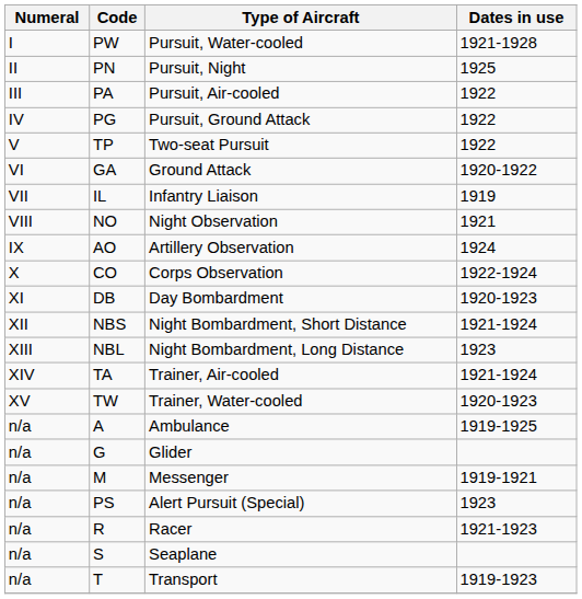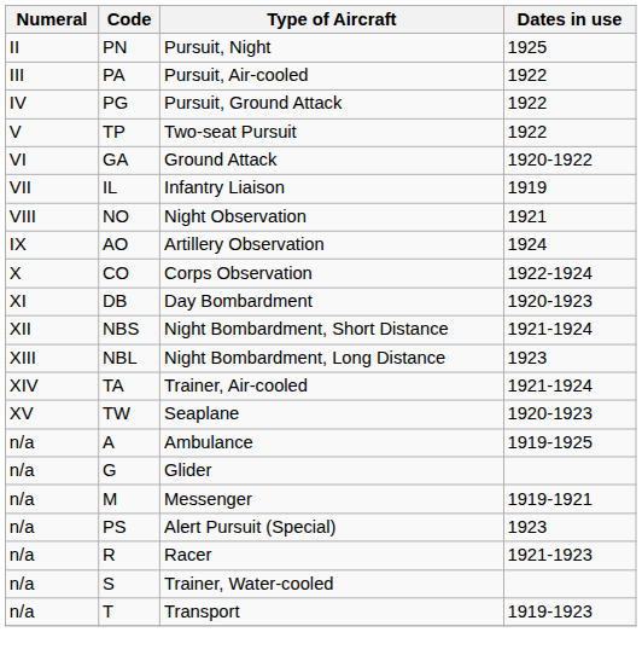 <table class="wikitable sortable" border="1" style="width:45%">
 <tr>
 <th>Numeral</th>
 <th>Code</th>
 <th>Type of Aircraft</th>
 <th>Dates in use</th>
-</tr>
-<tr>
-<td>I</td>
-<td>PW</td>
-<td>Pursuit, Water-cooled</td>
-<td>1921-1928</td>
 </tr>
 <tr>
 <td>II</td>
 <td>PN</td>
 <td>Pursuit, Night</td>
 <td>1925</td>
 </tr>
 <tr>
 <td>III</td>
 <td>PA</td>
 <td>Pursuit, Air-cooled</td>
 <td>1922</td>
 </tr>
 <tr>
 <td>IV</td>
 <td>PG</td>
 <td>Pursuit, Ground Attack</td>
 <td>1922</td>
 </tr>
 <tr>
 <td>V</td>
 <td>TP</td>
 <td>Two-seat Pursuit</td>
 <td>1922</td>
 </tr>
 <tr>
 <td>VI</td>
 <td>GA</td>
 <td>Ground Attack</td>
 <td>1920-1922</td>
 </tr>
 <tr>
 <td>VII</td>
 <td>IL</td>
 <td>Infantry Liaison</td>
 <td>1919</td>
 </tr>
 <tr>
 <td>VIII</td>
 <td>NO</td>
 <td>Night Observation</td>
 <td>1921</td>
 </tr>
 <tr>
 <td>IX</td>
 <td>AO</td>
 <td>Artillery Observation</td>
 <td>1924</td>
 </tr>
 <tr>
 <td>X</td>
 <td>CO</td>
 <td>Corps Observation</td>
 <td>1922-1924</td>
 </tr>
 <tr>
 <td>XI</td>
 <td>DB</td>
 <td>Day Bombardment</td>
 <td>1920-1923</td>
 </tr>
 <tr>
 <td>XII</td>
 <td>NBS</td>
 <td>Night Bombardment, Short Distance</td>
 <td>1921-1924</td>
 </tr>
 <tr>
 <td>XIII</td>
 <td>NBL</td>
 <td>Night Bombardment, Long Distance</td>
 <td>1923</td>
 </tr>
 <tr>
 <td>XIV</td>
 <td>TA</td>
 <td>Trainer, Air-cooled</td>
 <td>1921-1924</td>
 </tr>
 <tr>
 <td>XV</td>
 <td>TW</td>
-<td>Trainer, Water-cooled</td>
+<td>Seaplane</td>
 <td>1920-1923</td>
 </tr>
 <tr>
 <td>n/a</td>
 <td>A</td>
 <td>Ambulance</td>
 <td>1919-1925</td>
 </tr>
 <tr>
 <td>n/a</td>
 <td>G</td>
 <td>Glider</td>
 <td></td>
 </tr>
 <tr>
 <td>n/a</td>
 <td>M</td>
 <td>Messenger</td>
 <td>1919-1921</td>
 </tr>
 <tr>
 <td>n/a</td>
 <td>PS</td>
 <td>Alert Pursuit (Special)</td>
 <td>1923</td>
 </tr>
 <tr>
 <td>n/a</td>
 <td>R</td>
 <td>Racer</td>
 <td>1921-1923</td>
 </tr>
 <tr>
 <td>n/a</td>
 <td>S</td>
-<td>Seaplane</td>
+<td>Trainer, Water-cooled</td>
 <td></td>
 </tr>
 <tr>
 <td>n/a</td>
 <td>T</td>
 <td>Transport</td>
 <td>1919-1923</td>
 </tr>
 <tr>
 </tr>
 </table>
